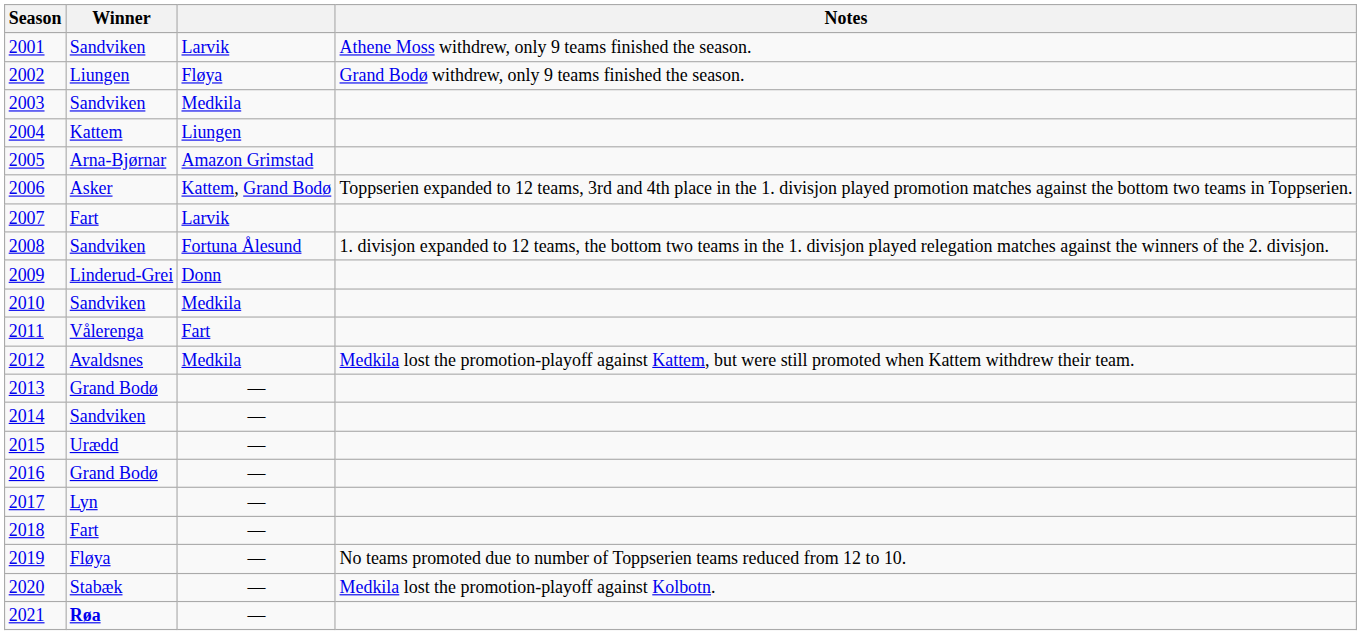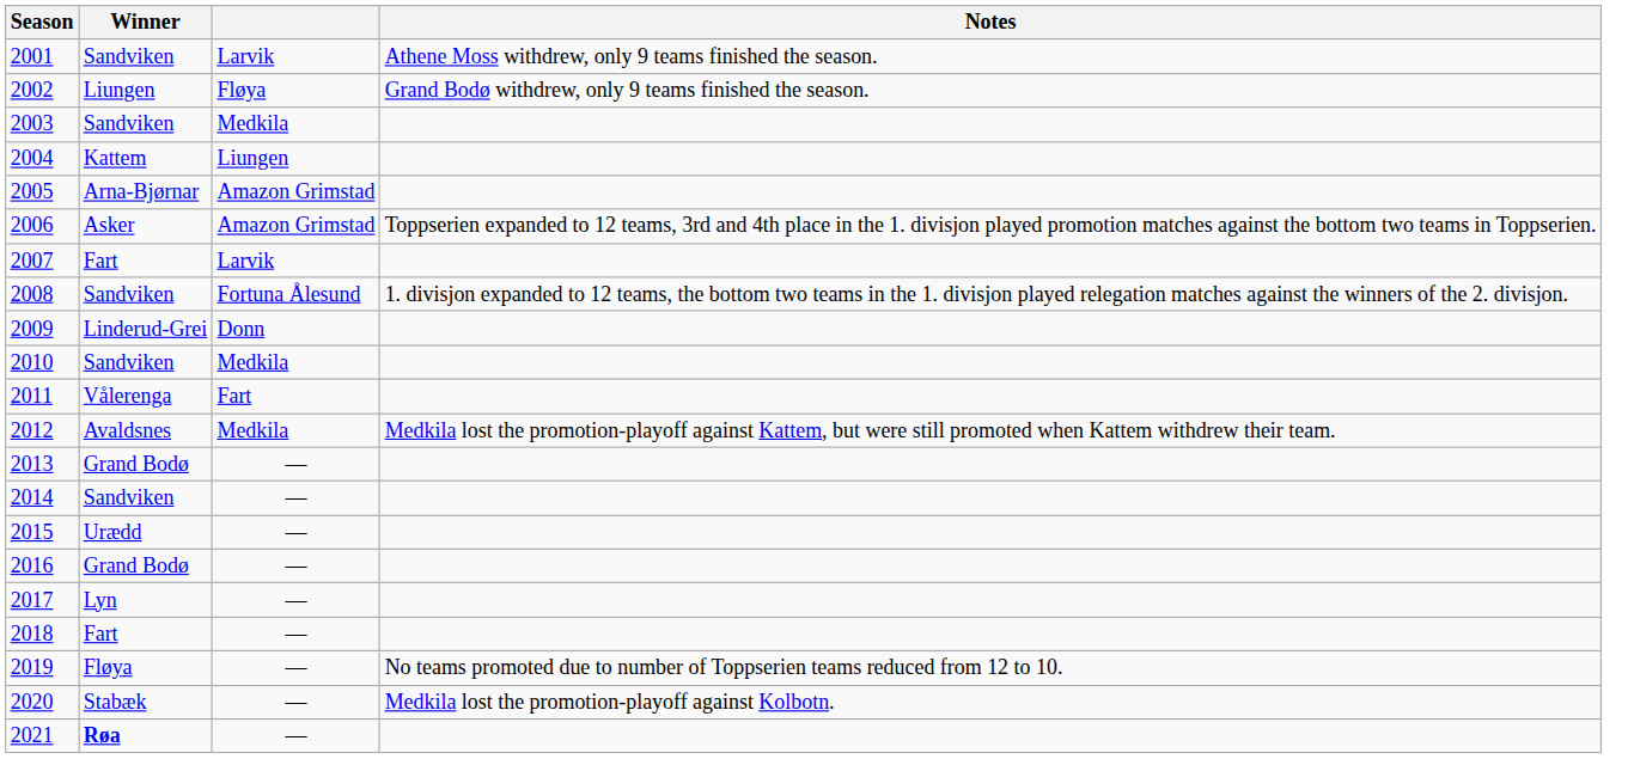 <table class="wikitable">
 <tr>
 <th>Season</th>
 <th>Winner</th>
 <th></th>
 <th>Notes</th>
 </tr>
 <tr valign="top">
 <td><a href='#'>2001</a></td>
 <td><a href='#'>Sandviken</a></td>
 <td><a href='#'>Larvik</a></td>
 <td><a href='#'>Athene Moss</a> withdrew, only 9 teams finished the season.</td>
 </tr>
 <tr valign="top">
 <td><a href='#'>2002</a></td>
 <td><a href='#'>Liungen</a></td>
 <td><a href='#'>Fløya</a></td>
 <td><a href='#'>Grand Bodø</a> withdrew, only 9 teams finished the season.</td>
 </tr>
 <tr valign="top">
 <td><a href='#'>2003</a></td>
 <td><a href='#'>Sandviken</a></td>
 <td><a href='#'>Medkila</a></td>
 <td></td>
 </tr>
 <tr valign="top">
 <td><a href='#'>2004</a></td>
 <td><a href='#'>Kattem</a></td>
 <td><a href='#'>Liungen</a></td>
 <td></td>
 </tr>
 <tr valign="top">
 <td><a href='#'>2005</a></td>
 <td><a href='#'>Arna-Bjørnar</a></td>
 <td><a href='#'>Amazon Grimstad</a></td>
 <td></td>
 </tr>
 <tr valign="top">
 <td><a href='#'>2006</a></td>
 <td><a href='#'>Asker</a></td>
-<td><a href='#'>Kattem</a>, <a href='#'>Grand Bodø</a></td>
+<td><a href='#'>Amazon Grimstad</a></td>
 <td>Toppserien expanded to 12 teams, 3rd and 4th place in the 1. divisjon played promotion matches against the bottom two teams in Toppserien.</td>
 </tr>
 <tr valign="top">
 <td><a href='#'>2007</a></td>
 <td><a href='#'>Fart</a></td>
 <td><a href='#'>Larvik</a></td>
 <td></td>
 </tr>
 <tr valign="top">
 <td><a href='#'>2008</a></td>
 <td><a href='#'>Sandviken</a></td>
 <td><a href='#'>Fortuna Ålesund</a></td>
 <td>1. divisjon expanded to 12 teams, the bottom two teams in the 1. divisjon played relegation matches against the winners of the 2. divisjon.</td>
 </tr>
 <tr valign="top">
 <td><a href='#'>2009</a></td>
 <td><a href='#'>Linderud-Grei</a></td>
 <td><a href='#'>Donn</a></td>
 <td></td>
 </tr>
 <tr valign="top">
 <td><a href='#'>2010</a></td>
 <td><a href='#'>Sandviken</a></td>
 <td><a href='#'>Medkila</a></td>
 <td></td>
 </tr>
 <tr valign="top">
 <td><a href='#'>2011</a></td>
 <td><a href='#'>Vålerenga</a></td>
 <td><a href='#'>Fart</a></td>
 <td></td>
 </tr>
 <tr valign="top">
 <td><a href='#'>2012</a></td>
 <td><a href='#'>Avaldsnes</a></td>
 <td><a href='#'>Medkila</a></td>
 <td><a href='#'>Medkila</a> lost the promotion-playoff against <a href='#'>Kattem</a>, but were still promoted when Kattem withdrew their team.</td>
 </tr>
 <tr valign="top">
 <td><a href='#'>2013</a></td>
 <td><a href='#'>Grand Bodø</a></td>
 <td align=center>—</td>
 <td></td>
 </tr>
 <tr valign="top">
 <td><a href='#'>2014</a></td>
 <td><a href='#'>Sandviken</a></td>
 <td align=center>—</td>
 <td></td>
 </tr>
 <tr valign="top">
 <td><a href='#'>2015</a></td>
 <td><a href='#'>Urædd</a></td>
 <td align=center>—</td>
 <td></td>
 </tr>
 <tr valign="top">
 <td><a href='#'>2016</a></td>
 <td><a href='#'>Grand Bodø</a></td>
 <td align=center>—</td>
 <td></td>
 </tr>
 <tr valign="top">
 <td><a href='#'>2017</a></td>
 <td><a href='#'>Lyn</a></td>
 <td align=center>—</td>
 <td></td>
 </tr>
 <tr valign="top">
 <td><a href='#'>2018</a></td>
 <td><a href='#'>Fart</a></td>
 <td align=center>—</td>
 <td></td>
 </tr>
 <tr valign="top">
 <td><a href='#'>2019</a></td>
 <td><a href='#'>Fløya</a></td>
 <td align=center>—</td>
 <td>No teams promoted due to number of Toppserien teams reduced from 12 to 10.</td>
 </tr>
 <tr valign="top">
 <td><a href='#'>2020</a></td>
 <td><a href='#'>Stabæk</a></td>
 <td align=center>—</td>
 <td><a href='#'>Medkila</a> lost the promotion-playoff against <a href='#'>Kolbotn</a>.</td>
 </tr>
 <tr valign="top">
 <td><a href='#'>2021</a></td>
 <td><strong><a href='#'>Røa</a></strong></td>
 <td align=center>—</td>
 <td></td>
 </tr>
 </table>
